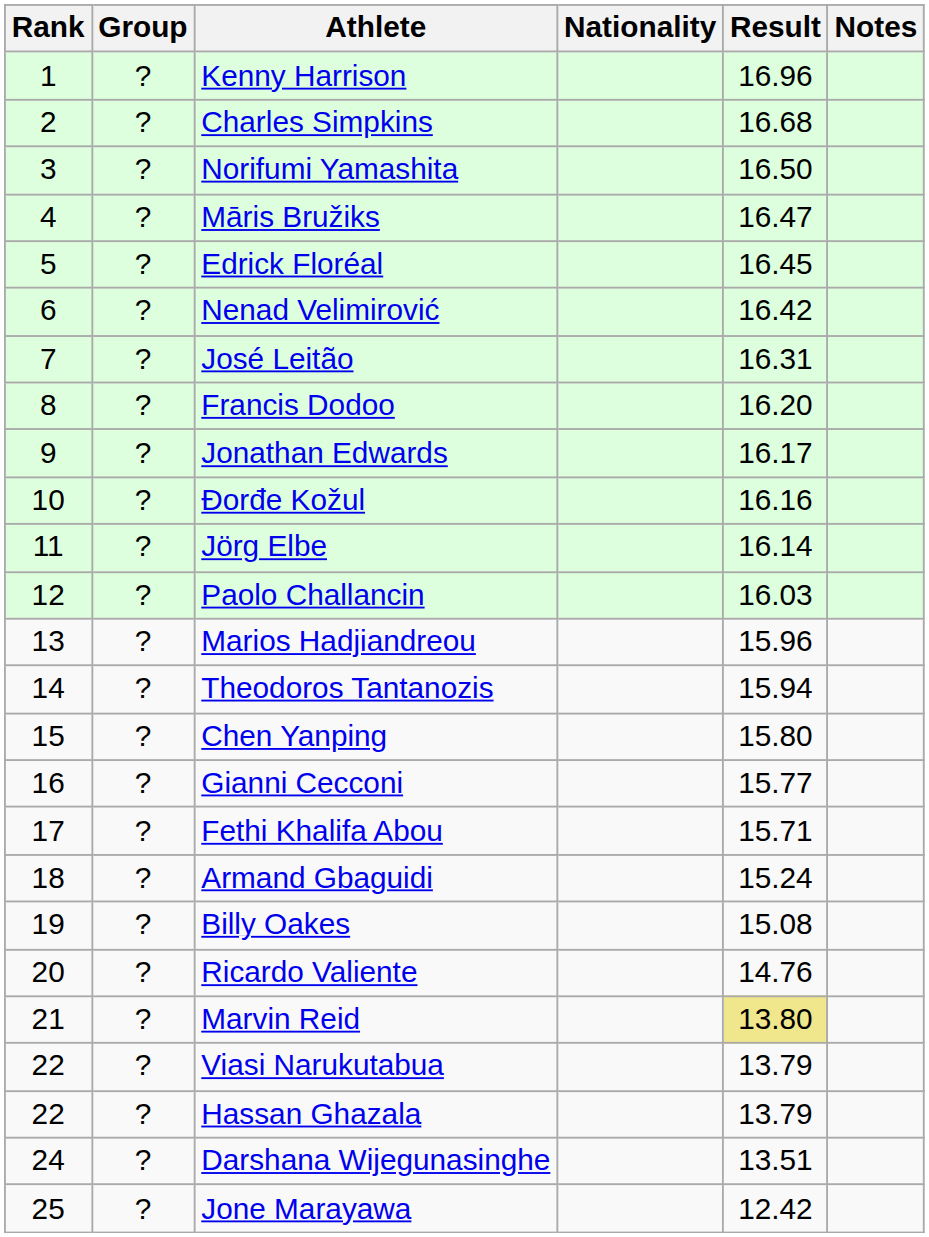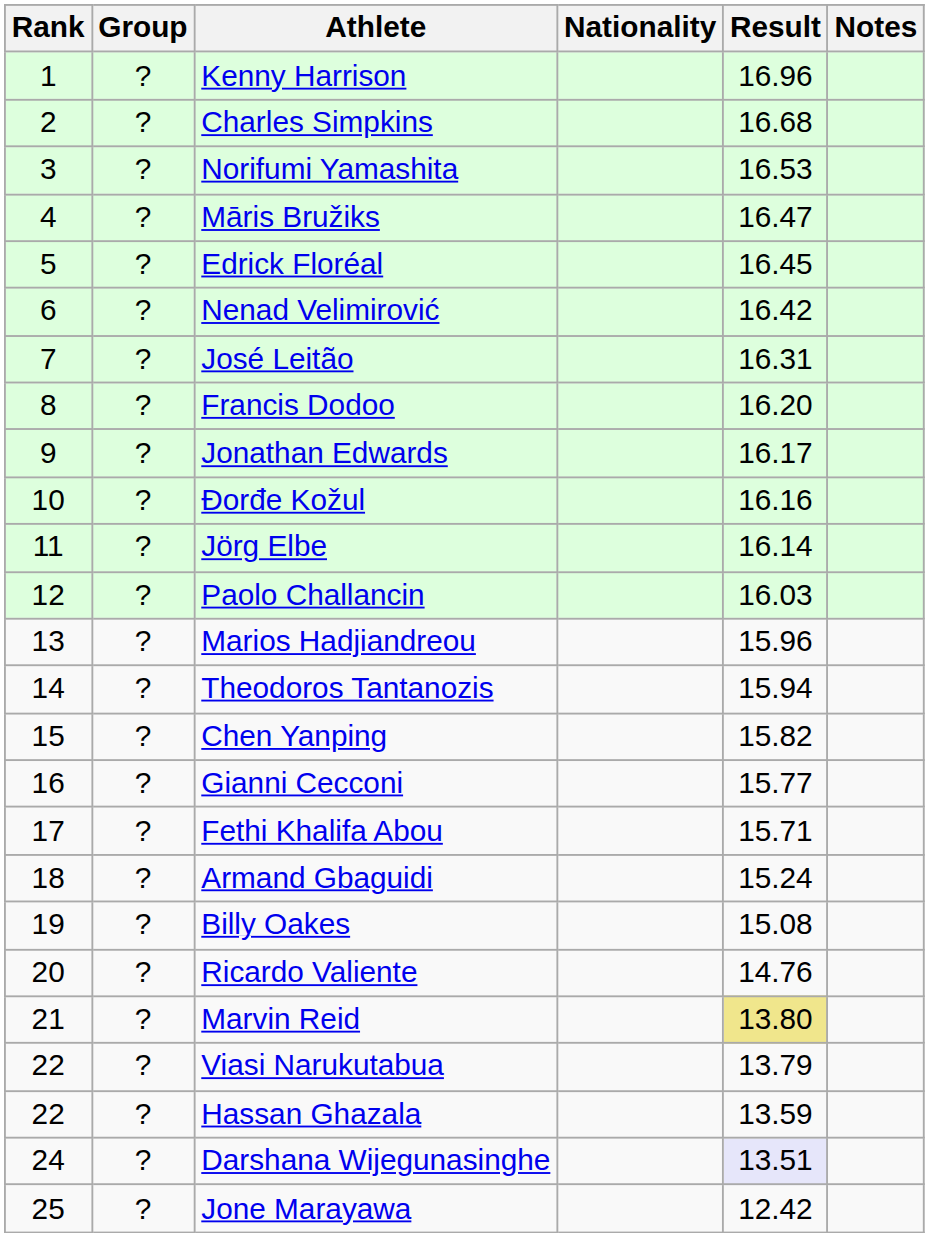 <table class="wikitable sortable" style="text-align:center">
 <tr>
 <th>Rank</th>
 <th>Group</th>
 <th>Athlete</th>
 <th>Nationality</th>
 <th>Result</th>
 <th>Notes</th>
 </tr>
 <tr bgcolor=ddffdd>
 <td>1</td>
 <td>?</td>
 <td align=left><a href='#'>Kenny Harrison</a></td>
 <td align=left></td>
 <td>16.96</td>
 <td></td>
 </tr>
 <tr bgcolor=ddffdd>
 <td>2</td>
 <td>?</td>
 <td align=left><a href='#'>Charles Simpkins</a></td>
 <td align=left></td>
 <td>16.68</td>
 <td></td>
 </tr>
 <tr bgcolor=ddffdd>
 <td>3</td>
 <td>?</td>
 <td align=left><a href='#'>Norifumi Yamashita</a></td>
 <td align=left></td>
-<td>16.50</td>
+<td>16.53</td>
 <td></td>
 </tr>
 <tr bgcolor=ddffdd>
 <td>4</td>
 <td>?</td>
 <td align=left><a href='#'>Māris Bružiks</a></td>
 <td align=left></td>
 <td>16.47</td>
 <td></td>
 </tr>
 <tr bgcolor=ddffdd>
 <td>5</td>
 <td>?</td>
 <td align=left><a href='#'>Edrick Floréal</a></td>
 <td align=left></td>
 <td>16.45</td>
 <td></td>
 </tr>
 <tr bgcolor=ddffdd>
 <td>6</td>
 <td>?</td>
 <td align=left><a href='#'>Nenad Velimirović</a></td>
 <td align=left></td>
 <td>16.42</td>
 <td></td>
 </tr>
 <tr bgcolor=ddffdd>
 <td>7</td>
 <td>?</td>
 <td align=left><a href='#'>José Leitão</a></td>
 <td align=left></td>
 <td>16.31</td>
 <td></td>
 </tr>
 <tr bgcolor=ddffdd>
 <td>8</td>
 <td>?</td>
 <td align=left><a href='#'>Francis Dodoo</a></td>
 <td align=left></td>
 <td>16.20</td>
 <td></td>
 </tr>
 <tr bgcolor=ddffdd>
 <td>9</td>
 <td>?</td>
 <td align=left><a href='#'>Jonathan Edwards</a></td>
 <td align=left></td>
 <td>16.17</td>
 <td></td>
 </tr>
 <tr bgcolor=ddffdd>
 <td>10</td>
 <td>?</td>
 <td align=left><a href='#'>Đorđe Kožul</a></td>
 <td align=left></td>
 <td>16.16</td>
 <td></td>
 </tr>
 <tr bgcolor=ddffdd>
 <td>11</td>
 <td>?</td>
 <td align=left><a href='#'>Jörg Elbe</a></td>
 <td align=left></td>
 <td>16.14</td>
 <td></td>
 </tr>
 <tr bgcolor=ddffdd>
 <td>12</td>
 <td>?</td>
 <td align=left><a href='#'>Paolo Challancin</a></td>
 <td align=left></td>
 <td>16.03</td>
 <td></td>
 </tr>
 <tr>
 <td>13</td>
 <td>?</td>
 <td align=left><a href='#'>Marios Hadjiandreou</a></td>
 <td align=left></td>
 <td>15.96</td>
 <td></td>
 </tr>
 <tr>
 <td>14</td>
 <td>?</td>
 <td align=left><a href='#'>Theodoros Tantanozis</a></td>
 <td align=left></td>
 <td>15.94</td>
 <td></td>
 </tr>
 <tr>
 <td>15</td>
 <td>?</td>
 <td align=left><a href='#'>Chen Yanping</a></td>
 <td align=left></td>
-<td>15.80</td>
+<td>15.82</td>
 <td></td>
 </tr>
 <tr>
 <td>16</td>
 <td>?</td>
 <td align=left><a href='#'>Gianni Cecconi</a></td>
 <td align=left></td>
 <td>15.77</td>
 <td></td>
 </tr>
 <tr>
 <td>17</td>
 <td>?</td>
 <td align=left><a href='#'>Fethi Khalifa Abou</a></td>
 <td align=left></td>
 <td>15.71</td>
 <td></td>
 </tr>
 <tr>
 <td>18</td>
 <td>?</td>
 <td align=left><a href='#'>Armand Gbaguidi</a></td>
 <td align=left></td>
 <td>15.24</td>
 <td></td>
 </tr>
 <tr>
 <td>19</td>
 <td>?</td>
 <td align=left><a href='#'>Billy Oakes</a></td>
 <td align=left></td>
 <td>15.08</td>
 <td></td>
 </tr>
 <tr>
 <td>20</td>
 <td>?</td>
 <td align=left><a href='#'>Ricardo Valiente</a></td>
 <td align=left></td>
 <td>14.76</td>
 <td></td>
 </tr>
 <tr>
 <td>21</td>
 <td>?</td>
 <td align=left><a href='#'>Marvin Reid</a></td>
 <td align=left></td>
 <td style="background: khaki;">13.80</td>
 <td></td>
 </tr>
 <tr>
 <td>22</td>
 <td>?</td>
 <td align=left><a href='#'>Viasi Narukutabua</a></td>
 <td align=left></td>
 <td>13.79</td>
 <td></td>
 </tr>
 <tr>
 <td>22</td>
 <td>?</td>
 <td align=left><a href='#'>Hassan Ghazala</a></td>
 <td align=left></td>
-<td>13.79</td>
+<td>13.59</td>
 <td></td>
 </tr>
 <tr>
 <td>24</td>
 <td>?</td>
 <td align=left><a href='#'>Darshana Wijegunasinghe</a></td>
 <td align=left></td>
-<td>13.51</td>
+<td style="background: lavender;">13.51</td>
 <td></td>
 </tr>
 <tr>
 <td>25</td>
 <td>?</td>
 <td align=left><a href='#'>Jone Marayawa</a></td>
 <td align=left></td>
 <td>12.42</td>
 <td></td>
 </tr>
 </table>
